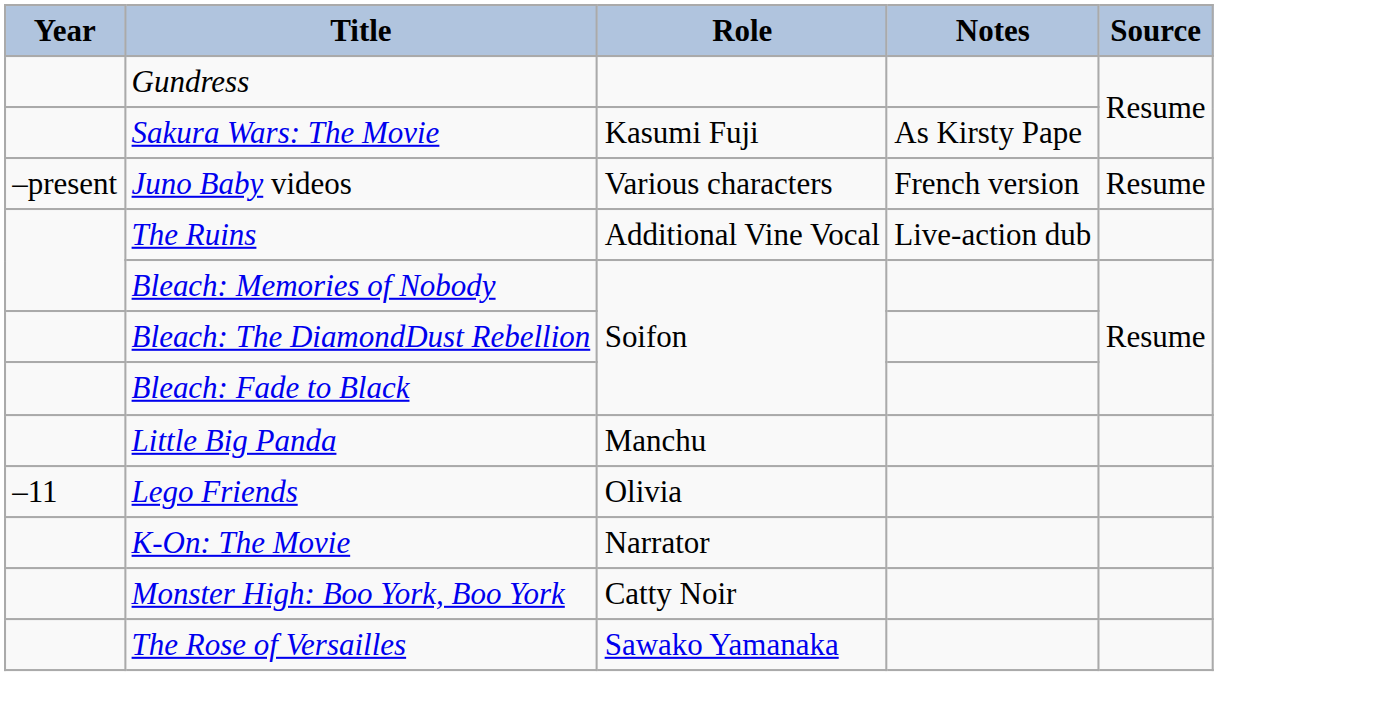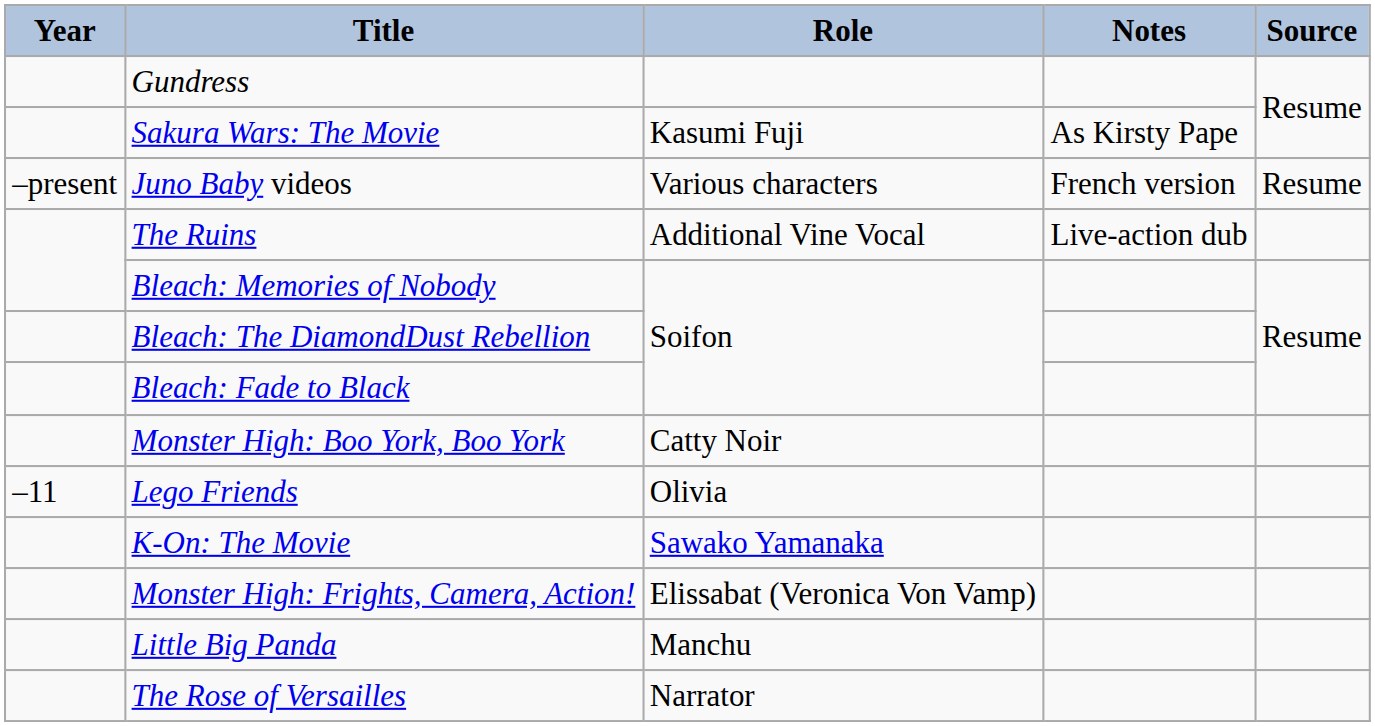 <table class="wikitable sortable plainrowheaders" style="width=95%;  font-size: 95%;">
 <tr>
 <th style="background:#b0c4de;" scope="col">Year </th>
 <th style="background:#b0c4de;" scope="col">Title</th>
 <th style="background:#b0c4de;" scope="col">Role </th>
 <th style="background:#b0c4de;" class="unsortable" scope="col">Notes </th>
 <th style="background:#b0c4de;" class="unsortable" scope="col">Source</th>
 </tr>
 <tr>
 <td></td>
 <td><em>Gundress</em></td>
 <td></td>
 <td></td>
 <td rowspan="2">Resume</td>
 </tr>
 <tr>
 <td></td>
 <td><em><a href='#'>Sakura Wars: The Movie</a></em></td>
 <td>Kasumi Fuji</td>
 <td>As Kirsty Pape</td>
 </tr>
 <tr>
 <td>–present</td>
 <td><em><a href='#'>Juno Baby</a></em> videos</td>
 <td>Various characters</td>
 <td>French version</td>
 <td>Resume</td>
 </tr>
 <tr>
 <td rowspan="2"></td>
 <td><em><a href='#'>The Ruins</a></em></td>
 <td>Additional Vine Vocal</td>
 <td>Live-action dub</td>
 <td></td>
 </tr>
 <tr>
 <td><em><a href='#'>Bleach: Memories of Nobody</a></em></td>
 <td rowspan="3">Soifon</td>
 <td> </td>
 <td rowspan="3">Resume</td>
 </tr>
 <tr>
 <td></td>
 <td><em><a href='#'>Bleach: The DiamondDust Rebellion</a></em></td>
 <td> </td>
 </tr>
 <tr>
 <td></td>
 <td><em><a href='#'>Bleach: Fade to Black</a></em></td>
 <td> </td>
 </tr>
 <tr>
 <td></td>
-<td><em><a href='#'>Little Big Panda</a></em></td>
-<td>Manchu</td>
-<td></td>
+<td><em><a href='#'>Monster High: Boo York, Boo York</a></em></td>
+<td>Catty Noir</td>
+<td> </td>
 <td></td>
 </tr>
 <tr>
 <td>–11</td>
 <td><em><a href='#'>Lego Friends</a></em></td>
 <td>Olivia</td>
 <td> </td>
 <td></td>
 </tr>
 <tr>
 <td></td>
 <td><em><a href='#'>K-On: The Movie</a></em></td>
-<td>Narrator</td>
+<td><a href='#'>Sawako Yamanaka</a></td>
 <td> </td>
 <td></td>
 </tr>
 <tr>
 <td></td>
-<td><em><a href='#'>Monster High: Boo York, Boo York</a></em></td>
-<td>Catty Noir</td>
+<td><em><a href='#'>Monster High: Frights, Camera, Action!</a></em></td>
+<td>Elissabat (Veronica Von Vamp)</td>
 <td> </td>
 <td></td>
 </tr>
 <tr>
 <td></td>
+<td><em><a href='#'>Little Big Panda</a></em></td>
+<td>Manchu</td>
+<td></td>
+<td></td>
+</tr>
+<tr>
+<td></td>
 <td><em><a href='#'>The Rose of Versailles</a></em></td>
-<td><a href='#'>Sawako Yamanaka</a></td>
+<td>Narrator</td>
 <td> </td>
 <td></td>
 </tr>
 </table>
